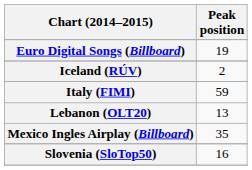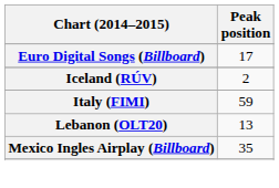 <table class="wikitable sortable plainrowheaders" style="text-align:center">
 <tr>
 <th scope="col">Chart (2014–2015)</th>
 <th scope="col">Peak<br>position</th>
 </tr>
 <tr>
 </tr>
 <tr>
 </tr>
 <tr>
 </tr>
 <tr>
 </tr>
 <tr>
 </tr>
 <tr>
 </tr>
 <tr>
 </tr>
 <tr>
 </tr>
 <tr>
 </tr>
 <tr>
 </tr>
 <tr>
 </tr>
 <tr>
 <th scope="row"><a href='#'>Euro Digital Songs</a> (<em><a href='#'>Billboard</a></em>)</th>
-<td>19</td>
+<td>17</td>
 </tr>
 <tr>
 </tr>
 <tr>
 </tr>
 <tr>
 </tr>
 <tr>
 </tr>
 <tr>
 <th scope="row">Iceland (<a href='#'>RÚV</a>)</th>
 <td>2</td>
 </tr>
 <tr>
 </tr>
 <tr>
 <th scope="row">Italy (<a href='#'>FIMI</a>)</th>
 <td>59</td>
 </tr>
 <tr>
 <th scope="row">Lebanon (<a href='#'>OLT20</a>)</th>
 <td>13</td>
 </tr>
 <tr>
 <th scope="row">Mexico Ingles Airplay (<em><a href='#'>Billboard</a></em>)</th>
 <td>35</td>
 </tr>
 <tr>
 </tr>
 <tr>
 </tr>
 <tr>
 </tr>
 <tr>
 </tr>
 <tr>
 </tr>
 <tr>
 </tr>
 <tr>
 </tr>
 <tr>
-<th scope="row">Slovenia (<a href='#'>SloTop50</a>)</th>
-<td>16</td>
-</tr>
-<tr>
 </tr>
 <tr>
 </tr>
 <tr>
 </tr>
 <tr>
 </tr>
 <tr>
 </tr>
 <tr>
 </tr>
 <tr>
 </tr>
 <tr>
 </tr>
 </table>
